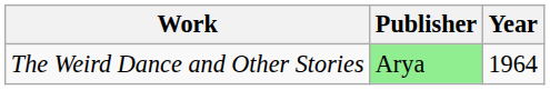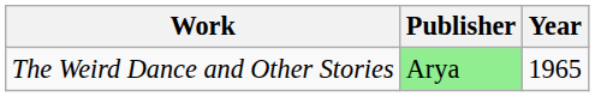 <table class="wikitable">
 <tr>
 <th>Work</th>
 <th>Publisher</th>
 <th>Year</th>
 </tr>
 <tr>
 <td><em>The Weird Dance and Other Stories</em></td>
 <td style="background: lightgreen;">Arya</td>
-<td>1964</td>
+<td>1965</td>
 </tr>
 </table>
